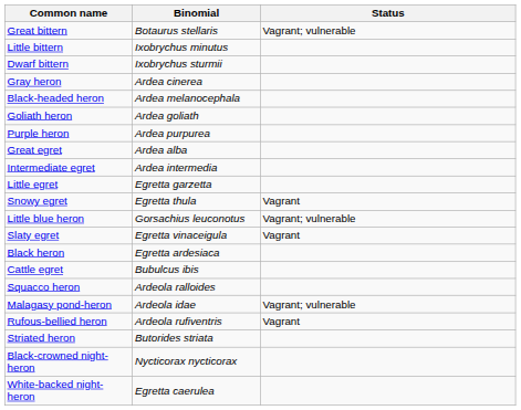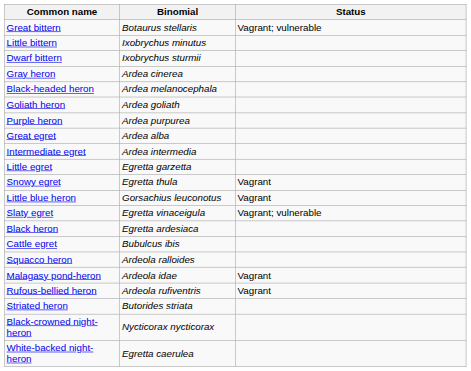 <table width=60% class="wikitable">
 <tr>
 <th width=25%>Common name</th>
 <th width=25%>Binomial</th>
 <th width=50%>Status</th>
 </tr>
 <tr>
 <td><a href='#'>Great bittern</a></td>
 <td><em>Botaurus stellaris</em></td>
 <td>Vagrant; vulnerable</td>
 </tr>
 <tr>
 <td><a href='#'>Little bittern</a></td>
 <td><em>Ixobrychus minutus</em></td>
 <td></td>
 </tr>
 <tr>
 <td><a href='#'>Dwarf bittern</a></td>
 <td><em>Ixobrychus sturmii</em></td>
 <td></td>
 </tr>
 <tr>
 <td><a href='#'>Gray heron</a></td>
 <td><em>Ardea cinerea</em></td>
 <td></td>
 </tr>
 <tr>
 <td><a href='#'>Black-headed heron</a></td>
 <td><em>Ardea melanocephala</em></td>
 <td></td>
 </tr>
 <tr>
 <td><a href='#'>Goliath heron</a></td>
 <td><em>Ardea goliath</em></td>
 <td></td>
 </tr>
 <tr>
 <td><a href='#'>Purple heron</a></td>
 <td><em>Ardea purpurea</em></td>
 <td></td>
 </tr>
 <tr>
 <td><a href='#'>Great egret</a></td>
 <td><em>Ardea alba</em></td>
 <td></td>
 </tr>
 <tr>
 <td><a href='#'>Intermediate egret</a></td>
 <td><em>Ardea intermedia</em></td>
 <td></td>
 </tr>
 <tr>
 <td><a href='#'>Little egret</a></td>
 <td><em>Egretta garzetta</em></td>
 <td></td>
 </tr>
 <tr>
 <td><a href='#'>Snowy egret</a></td>
 <td><em>Egretta thula</em></td>
 <td>Vagrant</td>
 </tr>
 <tr>
 <td><a href='#'>Little blue heron</a></td>
 <td><em>Gorsachius leuconotus</em></td>
-<td>Vagrant; vulnerable</td>
+<td>Vagrant</td>
 </tr>
 <tr>
 <td><a href='#'>Slaty egret</a></td>
 <td><em>Egretta vinaceigula</em></td>
-<td>Vagrant</td>
+<td>Vagrant; vulnerable</td>
 </tr>
 <tr>
 <td><a href='#'>Black heron</a></td>
 <td><em>Egretta ardesiaca</em></td>
 <td></td>
 </tr>
 <tr>
 <td><a href='#'>Cattle egret</a></td>
 <td><em>Bubulcus ibis</em></td>
 <td></td>
 </tr>
 <tr>
 <td><a href='#'>Squacco heron</a></td>
 <td><em>Ardeola ralloides</em></td>
 <td></td>
 </tr>
 <tr>
 <td><a href='#'>Malagasy pond-heron</a></td>
 <td><em>Ardeola idae</em></td>
-<td>Vagrant; vulnerable</td>
+<td>Vagrant</td>
 </tr>
 <tr>
 <td><a href='#'>Rufous-bellied heron</a></td>
 <td><em>Ardeola rufiventris</em></td>
 <td>Vagrant</td>
 </tr>
 <tr>
 <td><a href='#'>Striated heron</a></td>
 <td><em>Butorides striata</em></td>
 <td></td>
 </tr>
 <tr>
 <td><a href='#'>Black-crowned night-heron</a></td>
 <td><em>Nycticorax nycticorax</em></td>
 <td></td>
 </tr>
 <tr>
 <td><a href='#'>White-backed night-heron</a></td>
 <td><em>Egretta caerulea</em></td>
 <td></td>
 </tr>
 </table>
